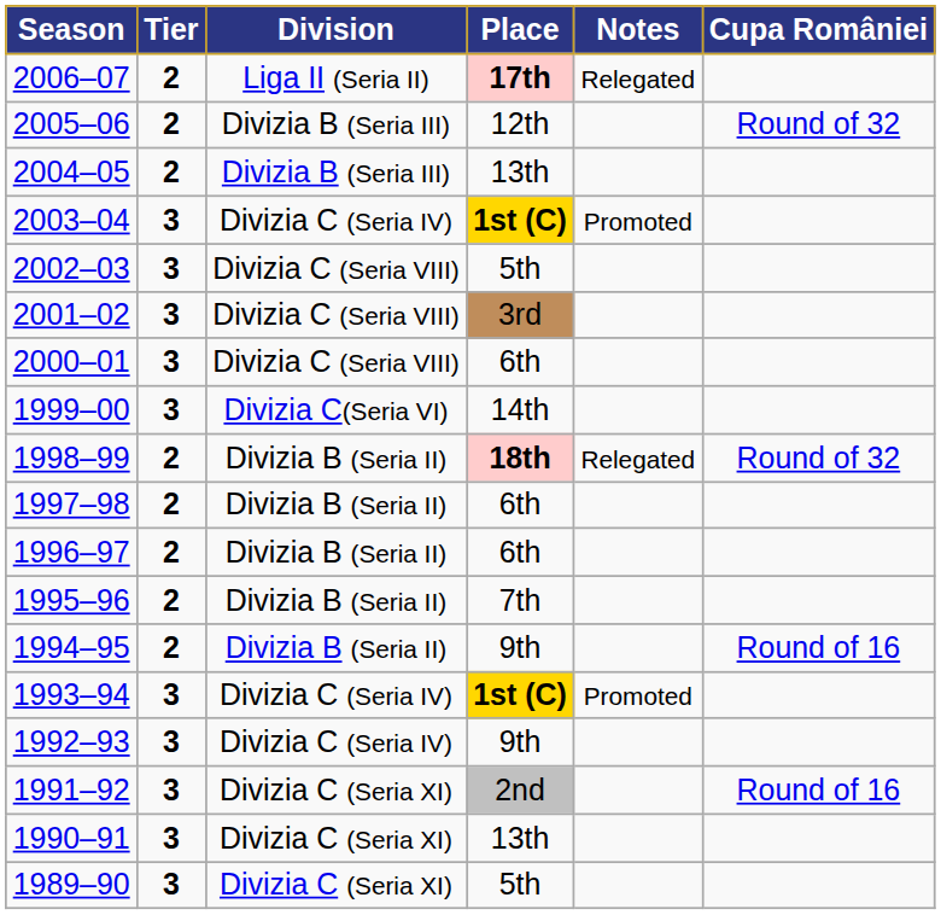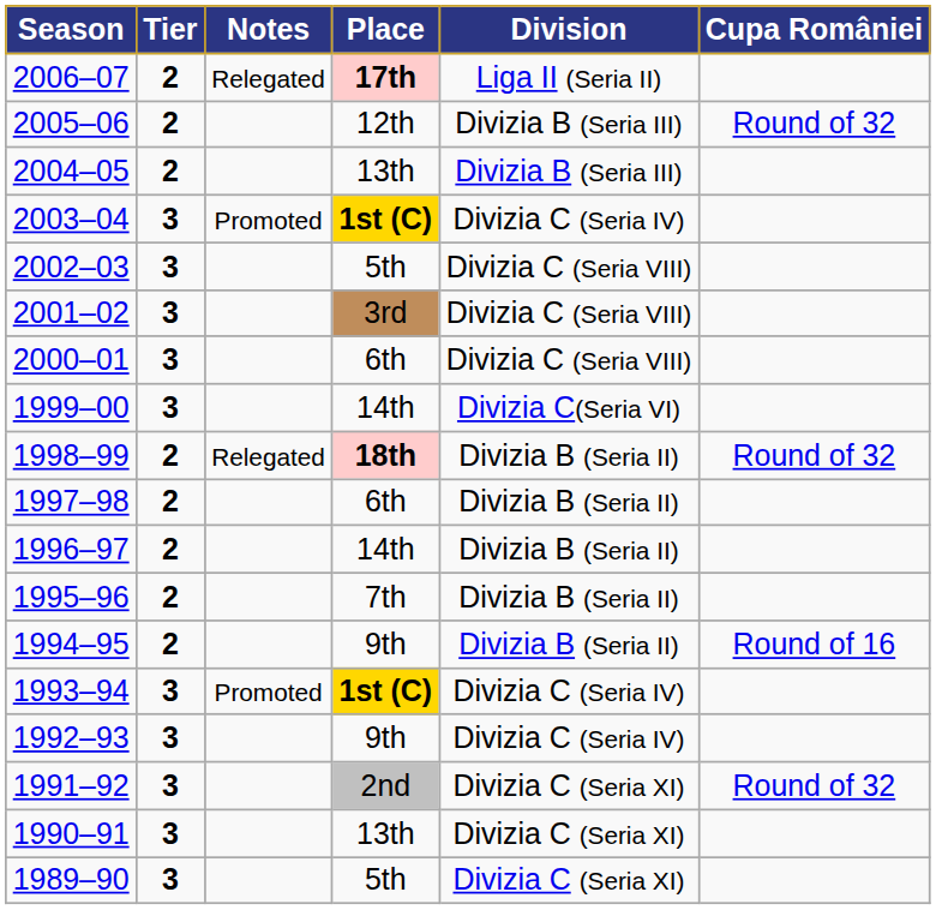 <table class="wikitable" style="text-align:center; font-size:90%">
 <tr>
 <th style="background:#2b3583;color:#FFFFFF;border:1px solid #caa32b;">Season</th>
 <th style="background:#2b3583;color:#FFFFFF;border:1px solid #caa32b;">Tier</th>
+<th style="background:#2b3583;color:#FFFFFF;border:1px solid #caa32b;">Notes</th>
+<th style="background:#2b3583;color:#FFFFFF;border:1px solid #caa32b;">Place</th>
 <th style="background:#2b3583;color:#FFFFFF;border:1px solid #caa32b;">Division</th>
-<th style="background:#2b3583;color:#FFFFFF;border:1px solid #caa32b;">Place</th>
-<th style="background:#2b3583;color:#FFFFFF;border:1px solid #caa32b;">Notes</th>
 <th style="background:#2b3583;color:#FFFFFF;border:1px solid #caa32b;">Cupa României</th>
 </tr>
 <tr>
 <td><a href='#'>2006–07</a></td>
 <td><strong>2</strong></td>
+<td><small>Relegated</small></td>
+<td align=center bgcolor=#FFCCCC><strong>17th</strong></td>
 <td><a href='#'>Liga II</a> <small>(Seria II)</small></td>
-<td align=center bgcolor=#FFCCCC><strong>17th</strong></td>
-<td><small>Relegated</small></td>
 <td></td>
 </tr>
 <tr>
 <td><a href='#'>2005–06</a></td>
 <td><strong>2</strong></td>
+<td></td>
+<td>12th</td>
 <td>Divizia B <small>(Seria III)</small></td>
-<td>12th</td>
-<td></td>
 <td><a href='#'>Round of 32</a></td>
 </tr>
 <tr>
 <td><a href='#'>2004–05</a></td>
 <td><strong>2</strong></td>
+<td></td>
+<td>13th</td>
 <td><a href='#'>Divizia B</a> <small>(Seria III)</small></td>
-<td>13th</td>
-<td></td>
 <td></td>
 </tr>
 <tr>
 <td><a href='#'>2003–04</a></td>
 <td><strong>3</strong></td>
+<td><small>Promoted</small></td>
+<td align=center bgcolor=gold><strong>1st (C)</strong></td>
 <td>Divizia C <small>(Seria IV)</small></td>
-<td align=center bgcolor=gold><strong>1st (C)</strong></td>
-<td><small>Promoted</small></td>
 <td></td>
 </tr>
 <tr>
 <td><a href='#'>2002–03</a></td>
 <td><strong>3</strong></td>
+<td></td>
+<td>5th</td>
 <td>Divizia C <small>(Seria VIII)</small></td>
-<td>5th</td>
-<td></td>
 <td></td>
 </tr>
 <tr>
 <td><a href='#'>2001–02</a></td>
 <td><strong>3</strong></td>
+<td></td>
+<td align=center bgcolor=#BF8D5B>3rd</td>
 <td>Divizia C <small>(Seria VIII)</small></td>
-<td align=center bgcolor=#BF8D5B>3rd</td>
-<td></td>
 <td></td>
 </tr>
 <tr>
 <td><a href='#'>2000–01</a></td>
 <td><strong>3</strong></td>
+<td></td>
+<td>6th</td>
 <td>Divizia C <small>(Seria VIII)</small></td>
-<td>6th</td>
-<td></td>
 <td></td>
 </tr>
 <tr>
 <td><a href='#'>1999–00</a></td>
 <td><strong>3</strong></td>
+<td></td>
+<td>14th</td>
 <td><a href='#'>Divizia C</a><small>(Seria VI)</small></td>
-<td>14th</td>
-<td></td>
 <td></td>
 </tr>
 <tr>
 <td><a href='#'>1998–99</a></td>
 <td><strong>2</strong></td>
+<td><small>Relegated</small></td>
+<td align=center bgcolor=#FFCCCC><strong>18th</strong></td>
 <td>Divizia B <small>(Seria II)</small></td>
-<td align=center bgcolor=#FFCCCC><strong>18th</strong></td>
-<td><small>Relegated</small></td>
 <td><a href='#'>Round of 32</a></td>
 </tr>
 <tr>
 <td><a href='#'>1997–98</a></td>
 <td><strong>2</strong></td>
+<td></td>
+<td>6th</td>
 <td>Divizia B <small>(Seria II)</small></td>
-<td>6th</td>
-<td></td>
 <td></td>
 </tr>
 <tr>
 <td><a href='#'>1996–97</a></td>
 <td><strong>2</strong></td>
+<td></td>
+<td>14th</td>
 <td>Divizia B <small>(Seria II)</small></td>
-<td>6th</td>
-<td></td>
 <td></td>
 </tr>
 <tr>
 <td><a href='#'>1995–96</a></td>
 <td><strong>2</strong></td>
+<td></td>
+<td>7th</td>
 <td>Divizia B <small>(Seria II)</small></td>
-<td>7th</td>
-<td></td>
 <td></td>
 </tr>
 <tr>
 <td><a href='#'>1994–95</a></td>
 <td><strong>2</strong></td>
+<td></td>
+<td>9th</td>
 <td><a href='#'>Divizia B</a> <small>(Seria II)</small></td>
-<td>9th</td>
-<td></td>
 <td><a href='#'>Round of 16</a></td>
 </tr>
 <tr>
 <td><a href='#'>1993–94</a></td>
 <td><strong>3</strong></td>
+<td><small>Promoted</small></td>
+<td align=center bgcolor=gold><strong>1st</strong> <strong>(C)</strong></td>
 <td>Divizia C <small>(Seria IV)</small></td>
-<td align=center bgcolor=gold><strong>1st</strong> <strong>(C)</strong></td>
-<td><small>Promoted</small></td>
 <td></td>
 </tr>
 <tr>
 <td><a href='#'>1992–93</a></td>
 <td><strong>3</strong></td>
+<td></td>
+<td>9th</td>
 <td>Divizia C <small>(Seria IV)</small></td>
-<td>9th</td>
-<td></td>
 <td></td>
 </tr>
 <tr>
 <td><a href='#'>1991–92</a></td>
 <td><strong>3</strong></td>
+<td></td>
+<td align=center bgcolor=silver>2nd</td>
 <td>Divizia C <small>(Seria XI)</small></td>
-<td align=center bgcolor=silver>2nd</td>
-<td></td>
-<td><a href='#'>Round of 16</a></td>
+<td><a href='#'>Round of 32</a></td>
 </tr>
 <tr>
 <td><a href='#'>1990–91</a></td>
 <td><strong>3</strong></td>
+<td></td>
+<td>13th</td>
 <td>Divizia C <small>(Seria XI)</small></td>
-<td>13th</td>
-<td></td>
 <td></td>
 </tr>
 <tr>
 <td><a href='#'>1989–90</a></td>
 <td><strong>3</strong></td>
+<td></td>
+<td>5th</td>
 <td><a href='#'>Divizia C</a> <small>(Seria XI)</small></td>
-<td>5th</td>
-<td></td>
 <td></td>
 </tr>
 </table>
